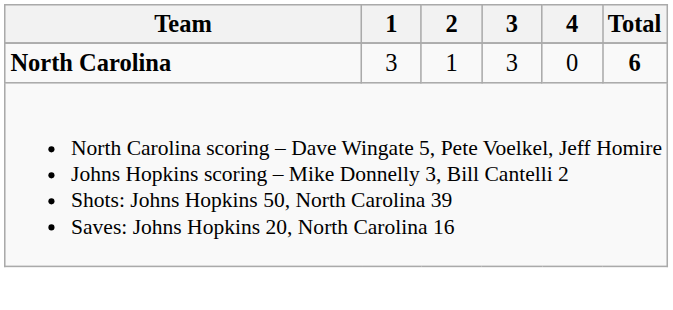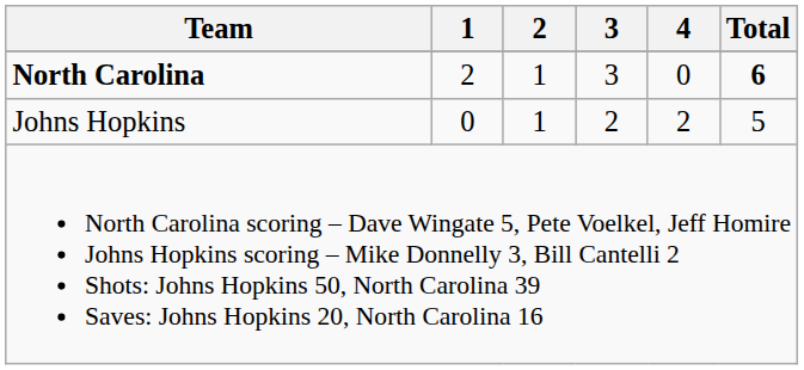 <table class="wikitable" style="text-align:center; max-width:40em">
 <tr>
 <th>Team</th>
 <th style="width:2em">1</th>
 <th style="width:2em">2</th>
 <th style="width:2em">3</th>
 <th style="width:2em">4</th>
 <th style="width:2em">Total</th>
 </tr>
 <tr>
 </tr>
 <tr>
 <td style="text-align:left"><strong>North Carolina</strong></td>
-<td>3</td>
+<td>2</td>
 <td>1</td>
 <td>3</td>
 <td>0</td>
 <td><strong>6</strong></td>
 </tr>
 <tr>
+<td style="text-align:left">Johns Hopkins</td>
+<td>0</td>
+<td>1</td>
+<td>2</td>
+<td>2</td>
+<td>5</td>
+</tr>
+<tr>
 <td colspan=6 style="text-align:left; font-size:88%;"><br><ul><li>North Carolina scoring – Dave Wingate 5, Pete Voelkel, Jeff Homire</li><li>Johns Hopkins scoring – Mike Donnelly 3, Bill Cantelli 2</li><li>Shots: Johns Hopkins 50, North Carolina 39</li><li>Saves: Johns Hopkins 20, North Carolina 16</li></ul></td>
 </tr>
 </table>
